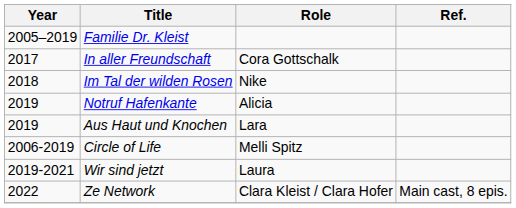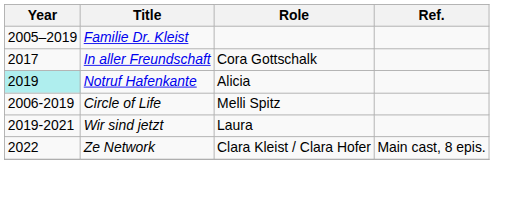 <table class="wikitable sortable">
 <tr>
 <th>Year</th>
 <th>Title</th>
 <th>Role</th>
 <th>Ref.</th>
 </tr>
 <tr>
 <td>2005–2019</td>
 <td><em><a href='#'>Familie Dr. Kleist</a></em></td>
 <td></td>
 <td></td>
 </tr>
 <tr>
 <td>2017</td>
 <td><em><a href='#'>In aller Freundschaft</a></em></td>
 <td>Cora Gottschalk</td>
 <td></td>
 </tr>
 <tr>
-<td>2018</td>
-<td><em><a href='#'>Im Tal der wilden Rosen</a></em></td>
-<td>Nike</td>
-<td></td>
-</tr>
-<tr>
-<td>2019</td>
+<td style="background: paleturquoise;">2019</td>
 <td><em><a href='#'>Notruf Hafenkante</a></em></td>
 <td>Alicia</td>
-<td></td>
-</tr>
-<tr>
-<td>2019</td>
-<td><em>Aus Haut und Knochen</em></td>
-<td>Lara</td>
 <td></td>
 </tr>
 <tr>
 <td>2006-2019</td>
 <td><em>Circle of Life</em></td>
 <td>Melli Spitz</td>
 <td></td>
 </tr>
 <tr>
 <td>2019-2021</td>
 <td><em>Wir sind jetzt</em></td>
 <td>Laura</td>
 <td></td>
 </tr>
 <tr>
 <td>2022</td>
 <td><em>Ze Network</em></td>
 <td>Clara Kleist / Clara Hofer</td>
 <td>Main cast, 8 epis.</td>
 </tr>
 <tr>
 </tr>
 </table>
